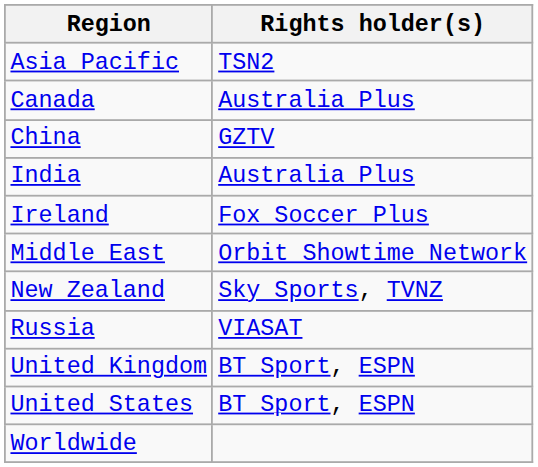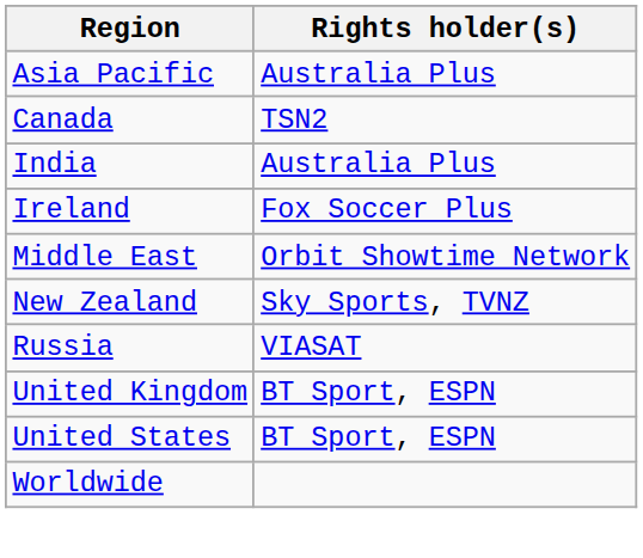 <table class="wikitable">
 <tr>
 <th>Region</th>
 <th>Rights holder(s)</th>
 </tr>
 <tr>
 <td><a href='#'>Asia Pacific</a></td>
-<td><a href='#'>TSN2</a></td>
+<td><a href='#'>Australia Plus</a></td>
 </tr>
 <tr>
 <td> <a href='#'>Canada</a></td>
-<td><a href='#'>Australia Plus</a></td>
-</tr>
-<tr>
-<td> <a href='#'>China</a></td>
-<td><a href='#'>GZTV</a></td>
+<td><a href='#'>TSN2</a></td>
 </tr>
 <tr>
 <td> <a href='#'>India</a></td>
 <td><a href='#'>Australia Plus</a></td>
 </tr>
 <tr>
 <td> <a href='#'>Ireland</a></td>
 <td><a href='#'>Fox Soccer Plus</a></td>
 </tr>
 <tr>
 <td> <a href='#'>Middle East</a></td>
 <td><a href='#'>Orbit Showtime Network</a></td>
 </tr>
 <tr>
 <td> <a href='#'>New Zealand</a></td>
 <td><a href='#'>Sky Sports</a>, <a href='#'>TVNZ</a></td>
 </tr>
 <tr>
 <td> <a href='#'>Russia</a></td>
 <td><a href='#'>VIASAT</a></td>
 </tr>
 <tr>
 <td> <a href='#'>United Kingdom</a></td>
 <td><a href='#'>BT Sport</a>, <a href='#'>ESPN</a></td>
 </tr>
 <tr>
 <td> <a href='#'>United States</a></td>
 <td><a href='#'>BT Sport</a>, <a href='#'>ESPN</a></td>
 </tr>
 <tr>
 <td><a href='#'>Worldwide</a></td>
 <td></td>
 </tr>
 </table>
